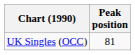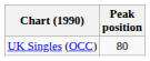 <table class="wikitable sortable">
 <tr>
 <th align="left">Chart (1990)</th>
 <th align="center">Peak<br>position</th>
 </tr>
 <tr>
 <td align="left"><a href='#'>UK Singles</a> (<a href='#'>OCC</a>)</td>
-<td align="center">81</td>
+<td align="center">80</td>
 </tr>
 </table>
